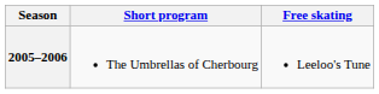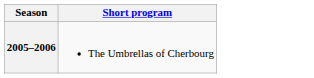 <table class="wikitable" style="text-align:center">
 <tr>
 <th>Season</th>
 <th><a href='#'>Short program</a></th>
-<th><a href='#'>Free skating</a></th>
 </tr>
 <tr>
 <th>2005–2006 <br> </th>
 <td><br><ul><li>The Umbrellas of Cherbourg <br> </li></ul></td>
-<td><br><ul><li>Leeloo's Tune <br> </li></ul></td>
 </tr>
 </table>
